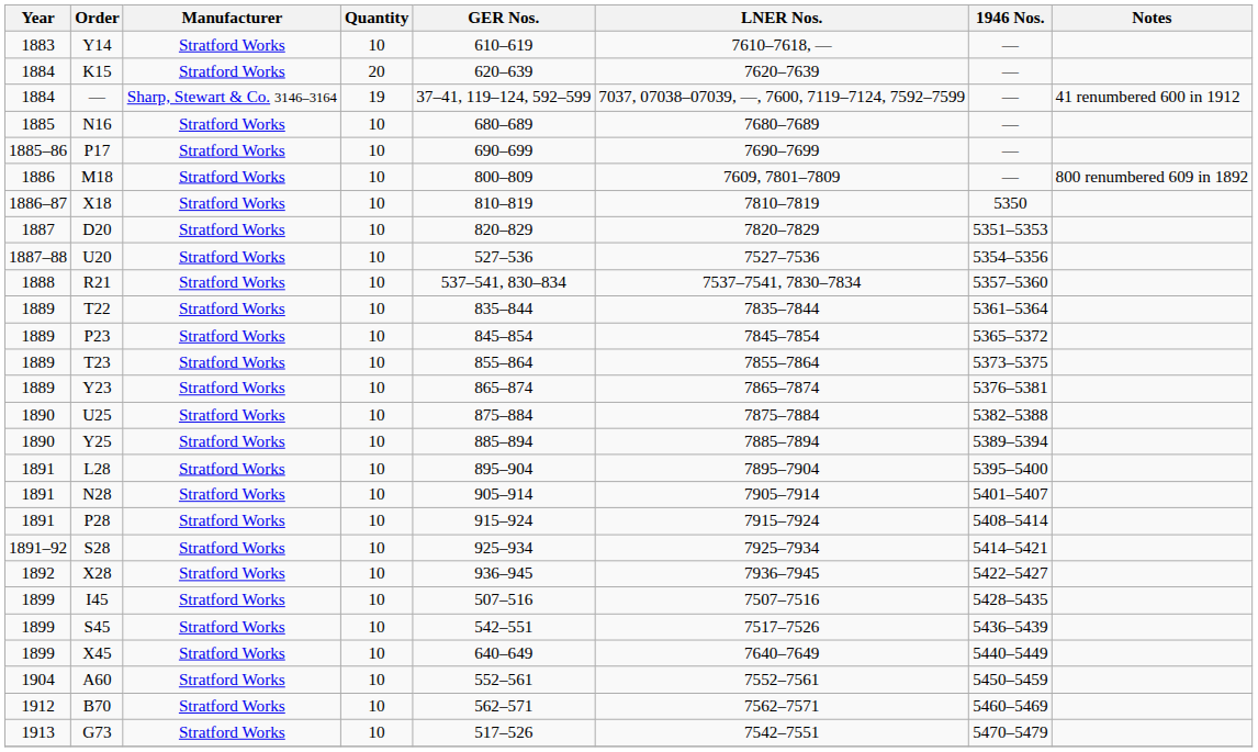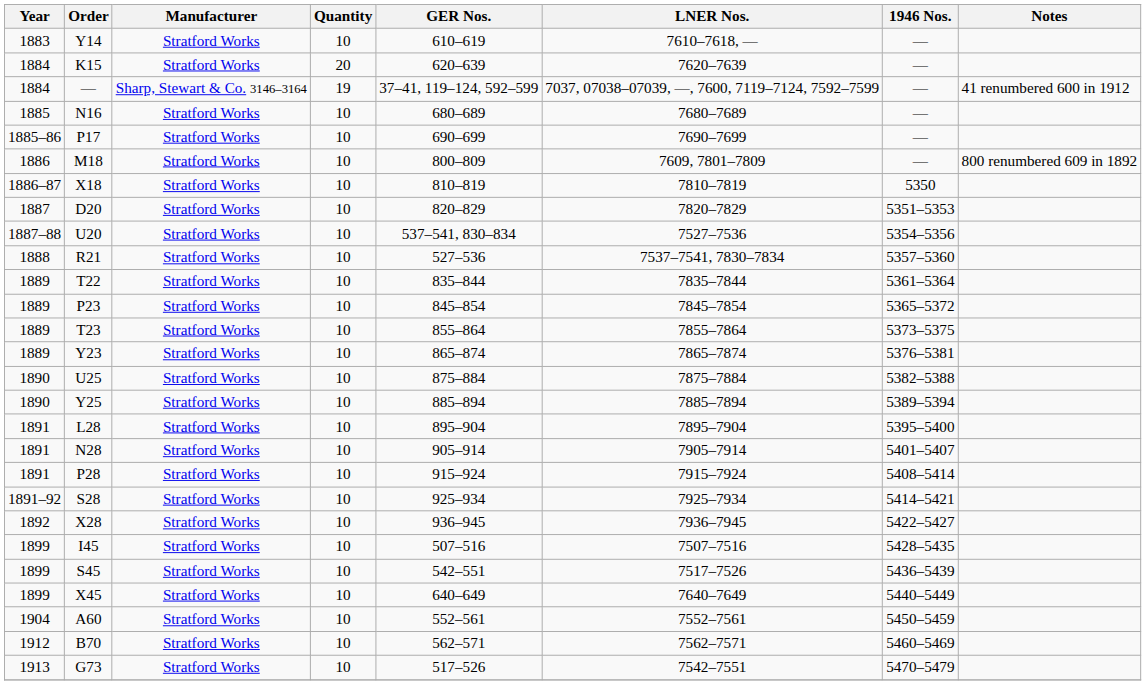 <table class="wikitable collapsible uncollapsed" style=text-align:center>
 <tr>
 <th>Year</th>
 <th>Order</th>
 <th>Manufacturer</th>
 <th>Quantity</th>
 <th>GER Nos.</th>
 <th>LNER Nos.</th>
 <th>1946 Nos.</th>
 <th>Notes</th>
 </tr>
 <tr>
 <td>1883</td>
 <td>Y14</td>
 <td><a href='#'>Stratford Works</a></td>
 <td>10</td>
 <td>610–619</td>
 <td>7610–7618, —</td>
 <td>—</td>
 <td align=left></td>
 </tr>
 <tr>
 <td>1884</td>
 <td>K15</td>
 <td><a href='#'>Stratford Works</a></td>
 <td>20</td>
 <td>620–639</td>
 <td>7620–7639</td>
 <td>—</td>
 <td align=left></td>
 </tr>
 <tr>
 <td>1884</td>
 <td>—</td>
 <td><a href='#'>Sharp, Stewart & Co.</a> <small>3146–3164</small></td>
 <td>19</td>
 <td>37–41, 119–124, 592–599</td>
 <td>7037, 07038–07039, —, 7600, 7119–7124, 7592–7599</td>
 <td>—</td>
 <td align=left>41 renumbered 600 in 1912</td>
 </tr>
 <tr>
 <td>1885</td>
 <td>N16</td>
 <td><a href='#'>Stratford Works</a></td>
 <td>10</td>
 <td>680–689</td>
 <td>7680–7689</td>
 <td>—</td>
 <td align=left></td>
 </tr>
 <tr>
 <td>1885–86</td>
 <td>P17</td>
 <td><a href='#'>Stratford Works</a></td>
 <td>10</td>
 <td>690–699</td>
 <td>7690–7699</td>
 <td>—</td>
 <td align=left></td>
 </tr>
 <tr>
 <td>1886</td>
 <td>M18</td>
 <td><a href='#'>Stratford Works</a></td>
 <td>10</td>
 <td>800–809</td>
 <td>7609, 7801–7809</td>
 <td>—</td>
 <td align=left>800 renumbered 609 in 1892</td>
 </tr>
 <tr>
 <td>1886–87</td>
 <td>X18</td>
 <td><a href='#'>Stratford Works</a></td>
 <td>10</td>
 <td>810–819</td>
 <td>7810–7819</td>
 <td>5350</td>
 <td align=left></td>
 </tr>
 <tr>
 <td>1887</td>
 <td>D20</td>
 <td><a href='#'>Stratford Works</a></td>
 <td>10</td>
 <td>820–829</td>
 <td>7820–7829</td>
 <td>5351–5353</td>
 <td align=left></td>
 </tr>
 <tr>
 <td>1887–88</td>
 <td>U20</td>
 <td><a href='#'>Stratford Works</a></td>
 <td>10</td>
-<td>527–536</td>
+<td>537–541, 830–834</td>
 <td>7527–7536</td>
 <td>5354–5356</td>
 <td align=left></td>
 </tr>
 <tr>
 <td>1888</td>
 <td>R21</td>
 <td><a href='#'>Stratford Works</a></td>
 <td>10</td>
-<td>537–541, 830–834</td>
+<td>527–536</td>
 <td>7537–7541, 7830–7834</td>
 <td>5357–5360</td>
 <td align=left></td>
 </tr>
 <tr>
 <td>1889</td>
 <td>T22</td>
 <td><a href='#'>Stratford Works</a></td>
 <td>10</td>
 <td>835–844</td>
 <td>7835–7844</td>
 <td>5361–5364</td>
 <td align=left></td>
 </tr>
 <tr>
 <td>1889</td>
 <td>P23</td>
 <td><a href='#'>Stratford Works</a></td>
 <td>10</td>
 <td>845–854</td>
 <td>7845–7854</td>
 <td>5365–5372</td>
 <td align=left></td>
 </tr>
 <tr>
 <td>1889</td>
 <td>T23</td>
 <td><a href='#'>Stratford Works</a></td>
 <td>10</td>
 <td>855–864</td>
 <td>7855–7864</td>
 <td>5373–5375</td>
 <td align=left></td>
 </tr>
 <tr>
 <td>1889</td>
 <td>Y23</td>
 <td><a href='#'>Stratford Works</a></td>
 <td>10</td>
 <td>865–874</td>
 <td>7865–7874</td>
 <td>5376–5381</td>
 <td align=left></td>
 </tr>
 <tr>
 <td>1890</td>
 <td>U25</td>
 <td><a href='#'>Stratford Works</a></td>
 <td>10</td>
 <td>875–884</td>
 <td>7875–7884</td>
 <td>5382–5388</td>
 <td align=left></td>
 </tr>
 <tr>
 <td>1890</td>
 <td>Y25</td>
 <td><a href='#'>Stratford Works</a></td>
 <td>10</td>
 <td>885–894</td>
 <td>7885–7894</td>
 <td>5389–5394</td>
 <td align=left></td>
 </tr>
 <tr>
 <td>1891</td>
 <td>L28</td>
 <td><a href='#'>Stratford Works</a></td>
 <td>10</td>
 <td>895–904</td>
 <td>7895–7904</td>
 <td>5395–5400</td>
 <td align=left></td>
 </tr>
 <tr>
 <td>1891</td>
 <td>N28</td>
 <td><a href='#'>Stratford Works</a></td>
 <td>10</td>
 <td>905–914</td>
 <td>7905–7914</td>
 <td>5401–5407</td>
 <td align=left></td>
 </tr>
 <tr>
 <td>1891</td>
 <td>P28</td>
 <td><a href='#'>Stratford Works</a></td>
 <td>10</td>
 <td>915–924</td>
 <td>7915–7924</td>
 <td>5408–5414</td>
 <td align=left></td>
 </tr>
 <tr>
 <td>1891–92</td>
 <td>S28</td>
 <td><a href='#'>Stratford Works</a></td>
 <td>10</td>
 <td>925–934</td>
 <td>7925–7934</td>
 <td>5414–5421</td>
 <td align=left></td>
 </tr>
 <tr>
 <td>1892</td>
 <td>X28</td>
 <td><a href='#'>Stratford Works</a></td>
 <td>10</td>
 <td>936–945</td>
 <td>7936–7945</td>
 <td>5422–5427</td>
 <td align=left></td>
 </tr>
 <tr>
 <td>1899</td>
 <td>I45</td>
 <td><a href='#'>Stratford Works</a></td>
 <td>10</td>
 <td>507–516</td>
 <td>7507–7516</td>
 <td>5428–5435</td>
 <td align=left></td>
 </tr>
 <tr>
 <td>1899</td>
 <td>S45</td>
 <td><a href='#'>Stratford Works</a></td>
 <td>10</td>
 <td>542–551</td>
 <td>7517–7526</td>
 <td>5436–5439</td>
 <td align=left></td>
 </tr>
 <tr>
 <td>1899</td>
 <td>X45</td>
 <td><a href='#'>Stratford Works</a></td>
 <td>10</td>
 <td>640–649</td>
 <td>7640–7649</td>
 <td>5440–5449</td>
 <td align=left></td>
 </tr>
 <tr>
 <td>1904</td>
 <td>A60</td>
 <td><a href='#'>Stratford Works</a></td>
 <td>10</td>
 <td>552–561</td>
 <td>7552–7561</td>
 <td>5450–5459</td>
 <td align=left></td>
 </tr>
 <tr>
 <td>1912</td>
 <td>B70</td>
 <td><a href='#'>Stratford Works</a></td>
 <td>10</td>
 <td>562–571</td>
 <td>7562–7571</td>
 <td>5460–5469</td>
 <td align=left></td>
 </tr>
 <tr>
 <td>1913</td>
 <td>G73</td>
 <td><a href='#'>Stratford Works</a></td>
 <td>10</td>
 <td>517–526</td>
 <td>7542–7551</td>
 <td>5470–5479</td>
 <td align=left></td>
 </tr>
 <tr>
 </tr>
 </table>
